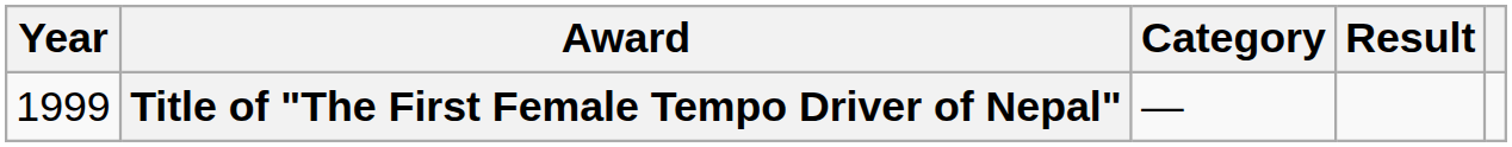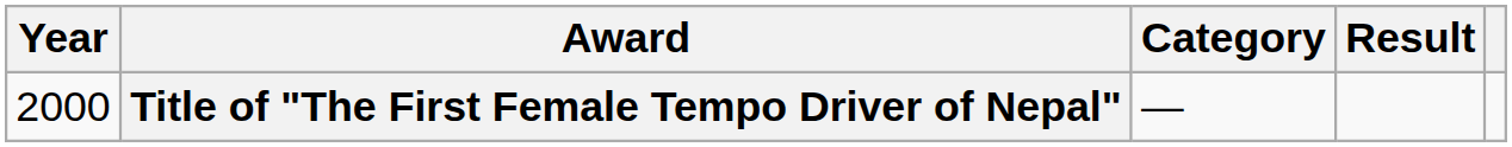 <table class="wikitable sortable plainrowheaders">
 <tr>
 <th scope="col">Year</th>
 <th scope="col">Award</th>
 <th scope="col">Category</th>
 <th scope="col">Result</th>
 <th scope="col" class="unsortable"></th>
 </tr>
 <tr>
-<td>1999</td>
+<td>2000</td>
 <th scope="row">Title of "The First Female Tempo Driver of Nepal"</th>
 <td>—</td>
 <td></td>
 <td style="text-align:center;"></td>
 </tr>
 </table>
